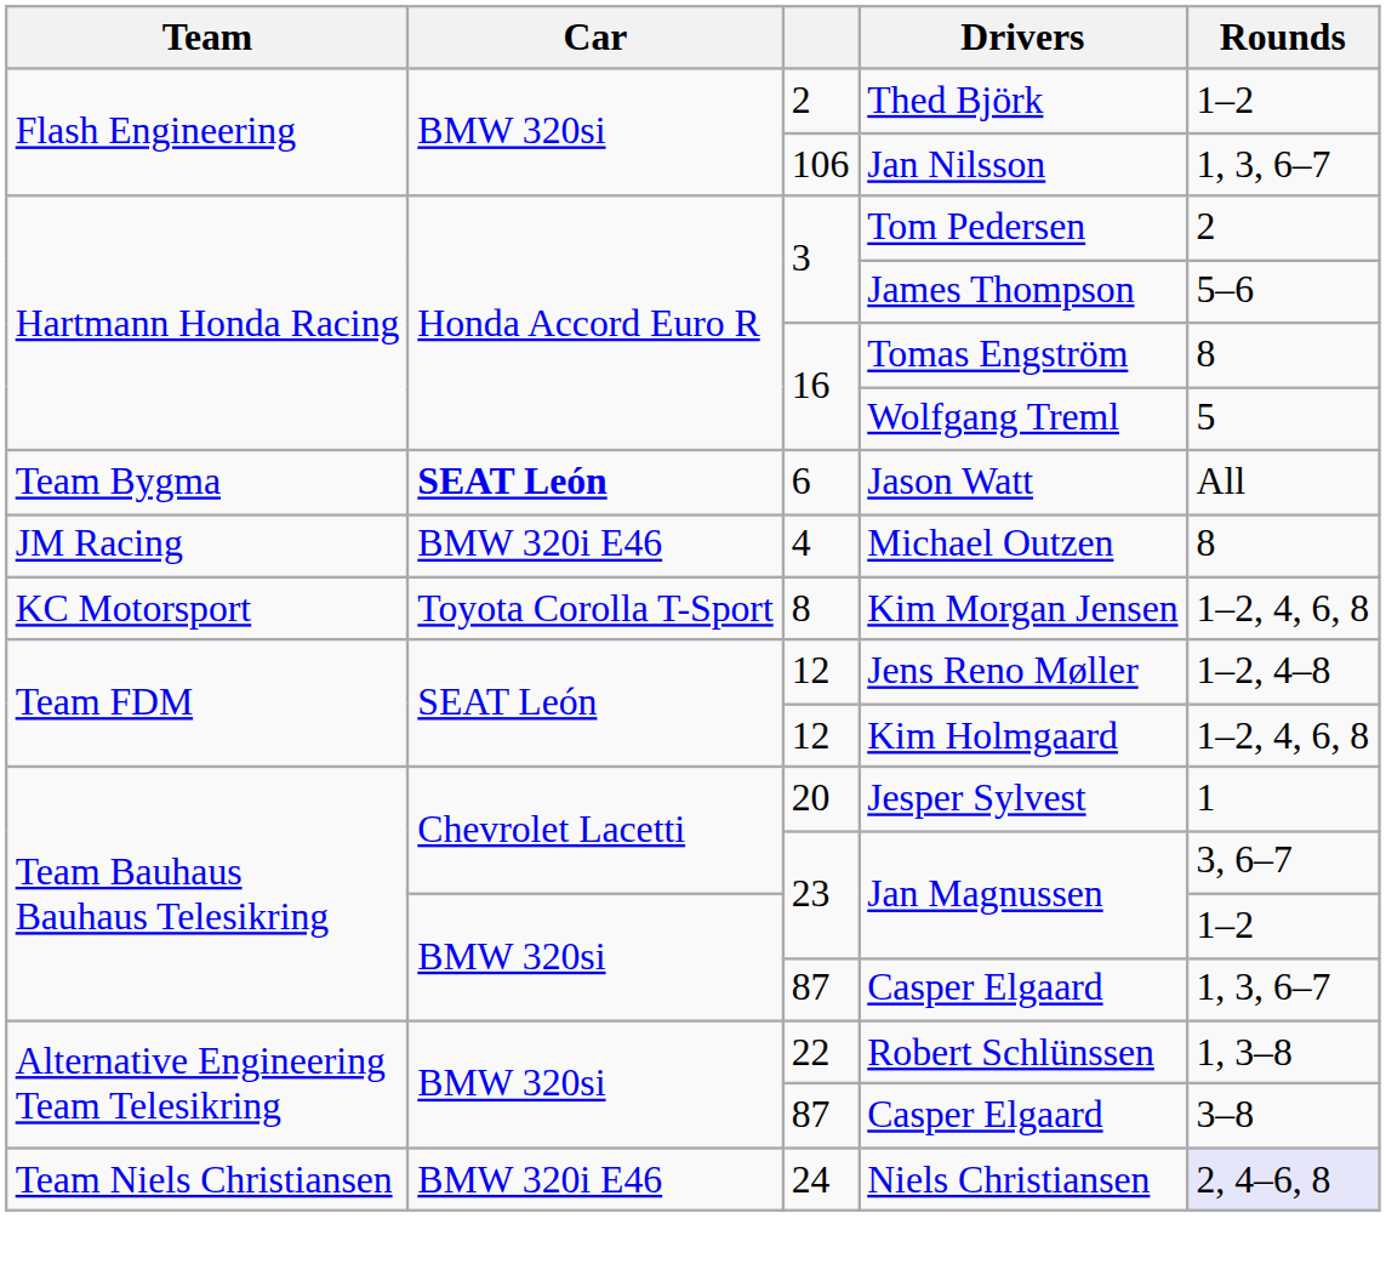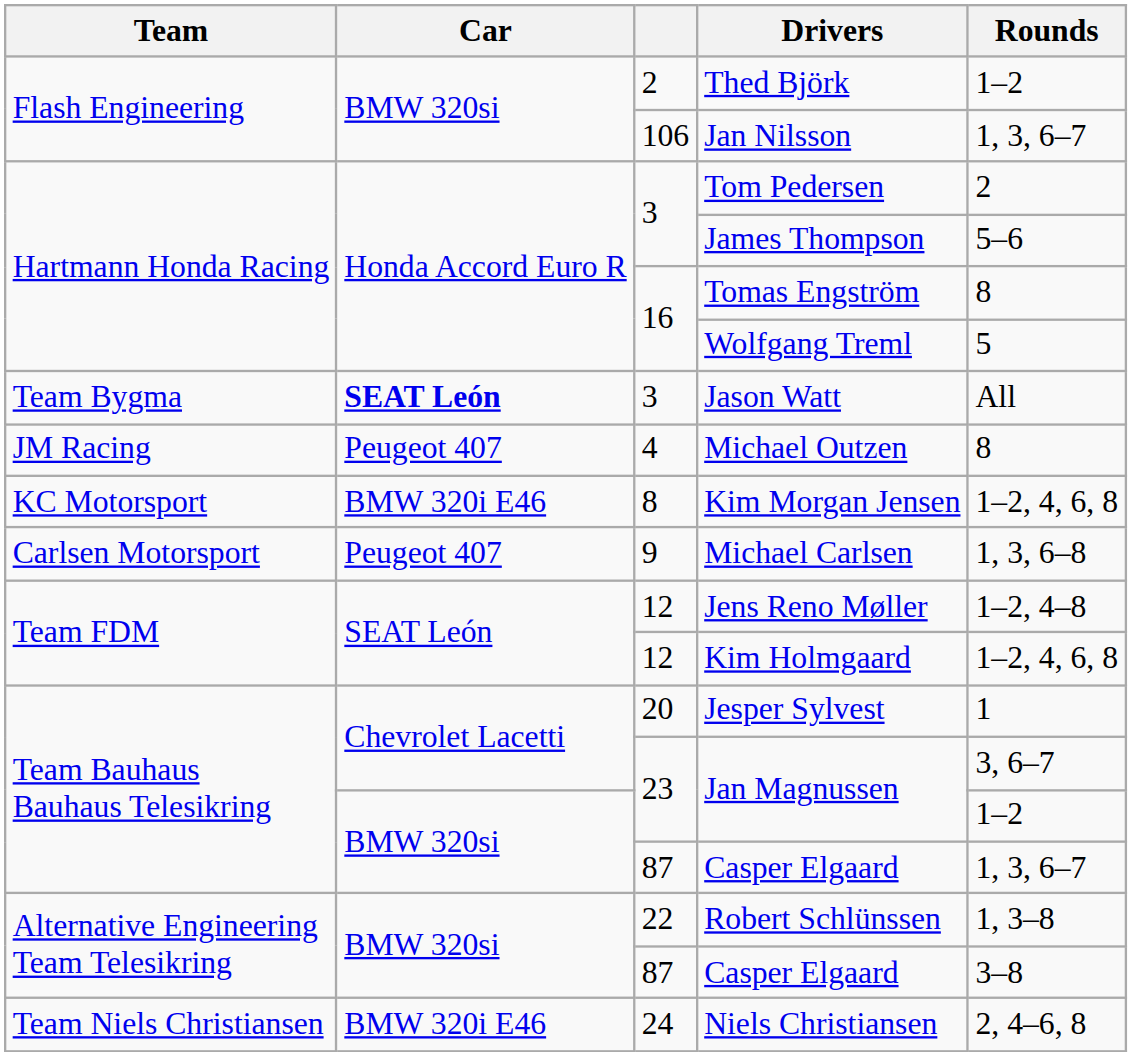 <table class="wikitable" style="font-size: 85%;">
 <tr>
 <th>Team</th>
 <th>Car</th>
 <th></th>
 <th>Drivers</th>
 <th>Rounds</th>
 </tr>
 <tr>
 <td rowspan="2"> <a href='#'>Flash Engineering</a></td>
 <td rowspan="2"><a href='#'>BMW 320si</a></td>
 <td>2</td>
 <td> <a href='#'>Thed Björk</a></td>
 <td>1–2</td>
 </tr>
 <tr>
 <td>106</td>
 <td> <a href='#'>Jan Nilsson</a></td>
 <td>1, 3, 6–7</td>
 </tr>
 <tr>
 <td rowspan="4"> <a href='#'>Hartmann Honda Racing</a></td>
 <td rowspan="4"><a href='#'>Honda Accord Euro R</a></td>
 <td rowspan=2>3</td>
 <td> <a href='#'>Tom Pedersen</a></td>
 <td>2</td>
 </tr>
 <tr>
 <td> <a href='#'>James Thompson</a></td>
 <td>5–6</td>
 </tr>
 <tr>
 <td rowspan=2>16</td>
 <td> <a href='#'>Tomas Engström</a></td>
 <td>8</td>
 </tr>
 <tr>
 <td> <a href='#'>Wolfgang Treml</a></td>
 <td>5</td>
 </tr>
 <tr>
 <td> <a href='#'>Team Bygma</a></td>
 <td><strong><a href='#'>SEAT León</a></strong></td>
-<td>6</td>
+<td>3</td>
 <td> <a href='#'>Jason Watt</a></td>
 <td>All</td>
 </tr>
 <tr>
 <td> <a href='#'>JM Racing</a></td>
-<td><a href='#'>BMW 320i E46</a></td>
+<td><a href='#'>Peugeot 407</a></td>
 <td>4</td>
 <td> <a href='#'>Michael Outzen</a></td>
 <td>8</td>
 </tr>
 <tr>
 <td> <a href='#'>KC Motorsport</a></td>
-<td><a href='#'>Toyota Corolla T-Sport</a></td>
+<td><a href='#'>BMW 320i E46</a></td>
 <td>8</td>
 <td> <a href='#'>Kim Morgan Jensen</a></td>
 <td>1–2, 4, 6, 8</td>
+</tr>
+<tr>
+<td> <a href='#'>Carlsen Motorsport</a></td>
+<td><a href='#'>Peugeot 407</a></td>
+<td>9</td>
+<td> <a href='#'>Michael Carlsen</a></td>
+<td>1, 3, 6–8</td>
 </tr>
 <tr>
 <td rowspan="2"> <a href='#'>Team FDM</a></td>
 <td rowspan="2"><a href='#'>SEAT León</a></td>
 <td>12</td>
 <td> <a href='#'>Jens Reno Møller</a></td>
 <td>1–2, 4–8</td>
 </tr>
 <tr>
 <td>12</td>
 <td> <a href='#'>Kim Holmgaard</a></td>
 <td>1–2, 4, 6, 8</td>
 </tr>
 <tr>
 <td rowspan="4"> <a href='#'>Team Bauhaus</a> <br> <a href='#'>Bauhaus Telesikring</a></td>
 <td rowspan="2"><a href='#'>Chevrolet Lacetti</a></td>
 <td>20</td>
 <td> <a href='#'>Jesper Sylvest</a></td>
 <td>1</td>
 </tr>
 <tr>
 <td rowspan=2>23</td>
 <td rowspan="2"> <a href='#'>Jan Magnussen</a></td>
 <td>3, 6–7</td>
 </tr>
 <tr>
 <td rowspan="2"><a href='#'>BMW 320si</a></td>
 <td>1–2</td>
 </tr>
 <tr>
 <td>87</td>
 <td> <a href='#'>Casper Elgaard</a></td>
 <td>1, 3, 6–7</td>
 </tr>
 <tr>
 <td rowspan="2"> <a href='#'>Alternative Engineering</a> <br> <a href='#'>Team Telesikring</a></td>
 <td rowspan="2"><a href='#'>BMW 320si</a></td>
 <td>22</td>
 <td> <a href='#'>Robert Schlünssen</a></td>
 <td>1, 3–8</td>
 </tr>
 <tr>
 <td>87</td>
 <td> <a href='#'>Casper Elgaard</a></td>
 <td>3–8</td>
 </tr>
 <tr>
 <td> <a href='#'>Team Niels Christiansen</a></td>
 <td><a href='#'>BMW 320i E46</a></td>
 <td>24</td>
 <td> <a href='#'>Niels Christiansen</a></td>
-<td style="background: lavender;">2, 4–6, 8</td>
+<td>2, 4–6, 8</td>
 </tr>
 </table>
